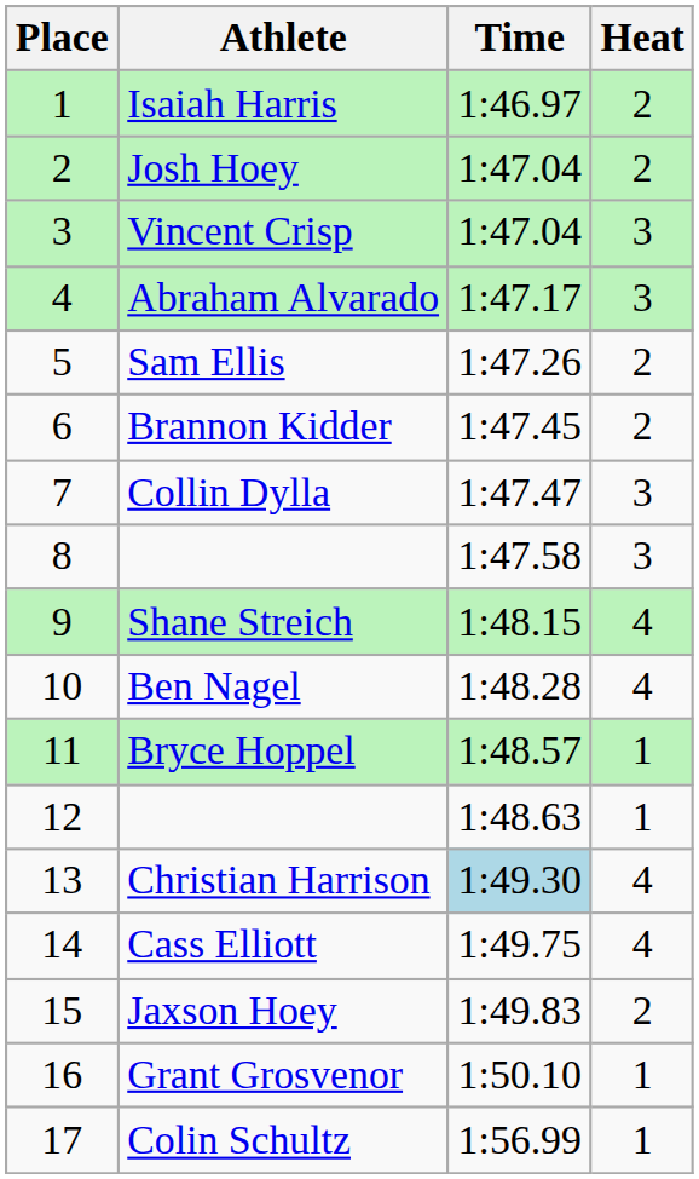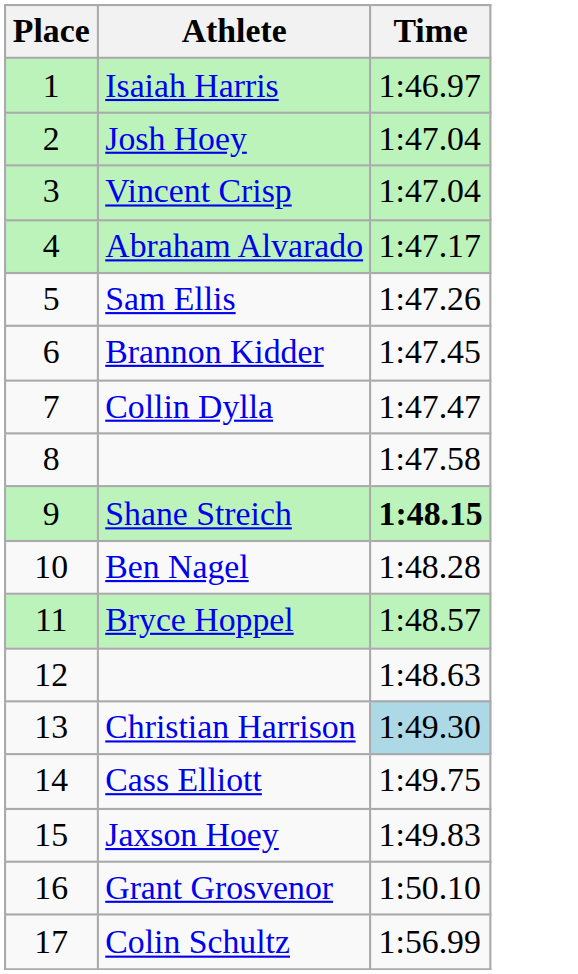 <table class="wikitable">
 <tr>
 <th>Place</th>
 <th>Athlete</th>
 <th>Time</th>
-<th>Heat</th>
 </tr>
 <tr bgcolor=#bbf3bb>
 <td align=center>1</td>
 <td><a href='#'>Isaiah Harris</a></td>
 <td>1:46.97</td>
-<td align=center>2</td>
 </tr>
 <tr bgcolor=#bbf3bb>
 <td align=center>2</td>
 <td><a href='#'>Josh Hoey</a></td>
 <td>1:47.04</td>
-<td align=center>2</td>
 </tr>
 <tr bgcolor=#bbf3bb>
 <td align=center>3</td>
 <td><a href='#'>Vincent Crisp</a></td>
 <td>1:47.04</td>
-<td align=center>3</td>
 </tr>
 <tr bgcolor=#bbf3bb>
 <td align=center>4</td>
 <td><a href='#'>Abraham Alvarado</a></td>
 <td>1:47.17</td>
-<td align=center>3</td>
 </tr>
 <tr>
 <td align=center>5</td>
 <td><a href='#'>Sam Ellis</a></td>
 <td>1:47.26</td>
-<td align=center>2</td>
 </tr>
 <tr>
 <td align=center>6</td>
 <td><a href='#'>Brannon Kidder</a></td>
 <td>1:47.45</td>
-<td align=center>2</td>
 </tr>
 <tr>
 <td align=center>7</td>
 <td><a href='#'>Collin Dylla</a></td>
 <td>1:47.47</td>
-<td align=center>3</td>
 </tr>
 <tr>
 <td align=center>8</td>
 <td></td>
 <td>1:47.58</td>
-<td align=center>3</td>
 </tr>
 <tr bgcolor=#bbf3bb>
 <td align=center>9</td>
 <td><a href='#'>Shane Streich</a></td>
-<td>1:48.15</td>
-<td align=center>4</td>
+<td><strong>1:48.15</strong></td>
 </tr>
 <tr>
 <td align=center>10</td>
 <td><a href='#'>Ben Nagel</a></td>
 <td>1:48.28</td>
-<td align=center>4</td>
 </tr>
 <tr bgcolor=#bbf3bb>
 <td align=center>11</td>
 <td><a href='#'>Bryce Hoppel</a></td>
 <td>1:48.57</td>
-<td align=center>1</td>
 </tr>
 <tr>
 <td align=center>12</td>
 <td></td>
 <td>1:48.63</td>
-<td align=center>1</td>
 </tr>
 <tr>
 <td align=center>13</td>
 <td><a href='#'>Christian Harrison</a></td>
 <td style="background: lightblue;">1:49.30</td>
-<td align=center>4</td>
 </tr>
 <tr>
 <td align=center>14</td>
 <td><a href='#'>Cass Elliott</a></td>
 <td>1:49.75</td>
-<td align=center>4</td>
 </tr>
 <tr>
 <td align=center>15</td>
 <td><a href='#'>Jaxson Hoey</a></td>
 <td>1:49.83</td>
-<td align=center>2</td>
 </tr>
 <tr>
 <td align=center>16</td>
 <td><a href='#'>Grant Grosvenor</a></td>
 <td>1:50.10</td>
-<td align=center>1</td>
 </tr>
 <tr>
 <td align=center>17</td>
 <td><a href='#'>Colin Schultz</a></td>
 <td>1:56.99</td>
-<td align=center>1</td>
 </tr>
 </table>
